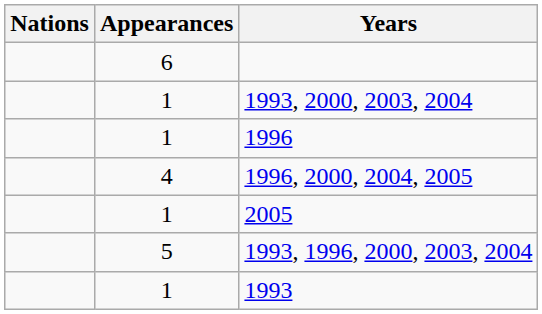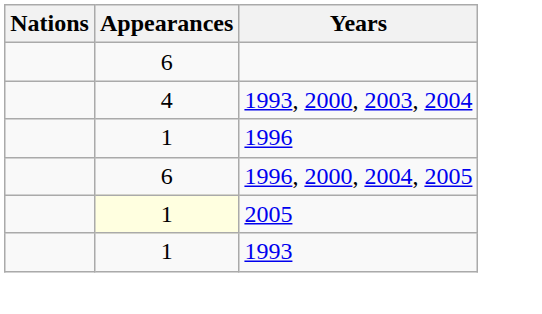 <table class="wikitable">
 <tr>
 <th>Nations</th>
 <th>Appearances</th>
 <th>Years</th>
 </tr>
 <tr>
 <td></td>
 <td align=center>6</td>
 <td></td>
 </tr>
 <tr>
 <td></td>
-<td align=center>1</td>
+<td align=center>4</td>
 <td><a href='#'>1993</a>, <a href='#'>2000</a>, <a href='#'>2003</a>, <a href='#'>2004</a></td>
 </tr>
 <tr>
 <td></td>
 <td align=center>1</td>
 <td><a href='#'>1996</a></td>
 </tr>
 <tr>
 <td></td>
-<td align=center>4</td>
+<td align=center>6</td>
 <td><a href='#'>1996</a>, <a href='#'>2000</a>, <a href='#'>2004</a>, <a href='#'>2005</a></td>
 </tr>
 <tr>
 <td></td>
-<td align=center>1</td>
+<td align=center style="background: lightyellow;">1</td>
 <td><a href='#'>2005</a></td>
-</tr>
-<tr>
-<td></td>
-<td align=center>5</td>
-<td><a href='#'>1993</a>, <a href='#'>1996</a>, <a href='#'>2000</a>, <a href='#'>2003</a>, <a href='#'>2004</a></td>
 </tr>
 <tr>
 <td></td>
 <td align=center>1</td>
 <td><a href='#'>1993</a></td>
 </tr>
 </table>
